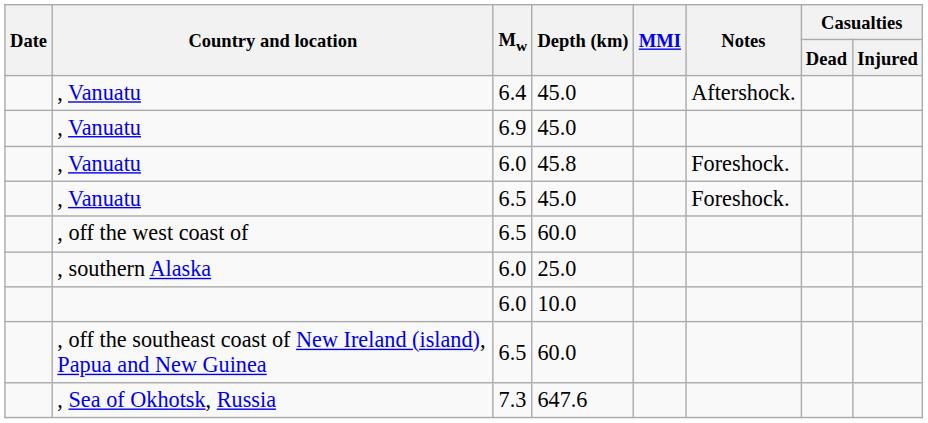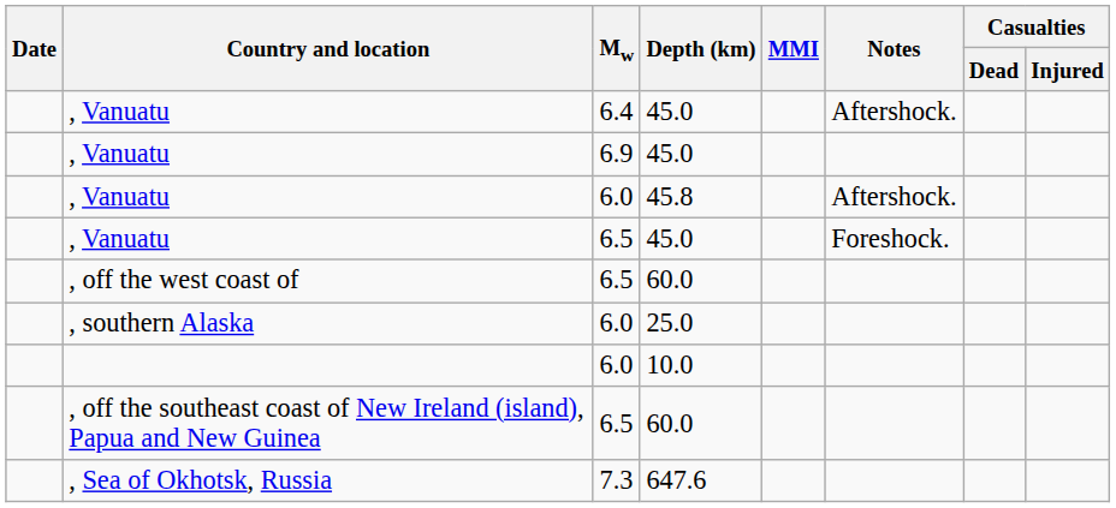 <table class="wikitable sortable sort-under" style="border:1px black; margin-left:1em;">
 <tr>
 <th rowspan="2"><small>Date</small></th>
 <th rowspan="2" style="width: 310px"><small>Country and location</small></th>
 <th rowspan="2"><small>M<sub>w</sub></small></th>
 <th rowspan="2"><small>Depth (km)</small></th>
 <th rowspan="2"><small><a href='#'>MMI</a></small></th>
 <th rowspan="2" class="unsortable"><small>Notes</small></th>
 <th colspan="2"><small>Casualties</small></th>
 </tr>
 <tr>
 <th><small>Dead</small></th>
 <th><small>Injured</small></th>
 </tr>
 <tr>
 <td></td>
 <td>, <a href='#'>Vanuatu</a></td>
 <td>6.4</td>
 <td>45.0</td>
 <td></td>
 <td>Aftershock.</td>
 <td></td>
 <td></td>
 </tr>
 <tr>
 <td></td>
 <td>, <a href='#'>Vanuatu</a></td>
 <td>6.9</td>
 <td>45.0</td>
 <td></td>
 <td></td>
 <td></td>
 <td></td>
 </tr>
 <tr>
 <td></td>
 <td>, <a href='#'>Vanuatu</a></td>
 <td>6.0</td>
 <td>45.8</td>
 <td></td>
-<td>Foreshock.</td>
+<td>Aftershock.</td>
 <td></td>
 <td></td>
 </tr>
 <tr>
 <td></td>
 <td>, <a href='#'>Vanuatu</a></td>
 <td>6.5</td>
 <td>45.0</td>
 <td></td>
 <td>Foreshock.</td>
 <td></td>
 <td></td>
 </tr>
 <tr>
 <td></td>
 <td>, off the west coast of</td>
 <td>6.5</td>
 <td>60.0</td>
 <td></td>
 <td></td>
 <td></td>
 <td></td>
 </tr>
 <tr>
 <td></td>
 <td>, southern <a href='#'>Alaska</a></td>
 <td>6.0</td>
 <td>25.0</td>
 <td></td>
 <td></td>
 <td></td>
 <td></td>
 </tr>
 <tr>
 <td></td>
 <td></td>
 <td>6.0</td>
 <td>10.0</td>
 <td></td>
 <td></td>
 <td></td>
 <td></td>
 </tr>
 <tr>
 <td></td>
 <td>, off the southeast coast of <a href='#'>New Ireland (island)</a>, <a href='#'>Papua and New Guinea</a></td>
 <td>6.5</td>
 <td>60.0</td>
 <td></td>
 <td></td>
 <td></td>
 <td></td>
 </tr>
 <tr>
 <td></td>
 <td>, <a href='#'>Sea of Okhotsk</a>, <a href='#'>Russia</a></td>
 <td>7.3</td>
 <td>647.6</td>
 <td></td>
 <td></td>
 <td></td>
 <td></td>
 </tr>
 </table>
